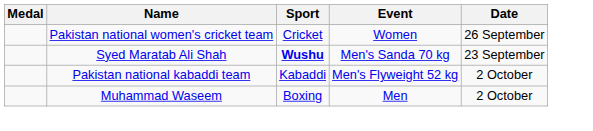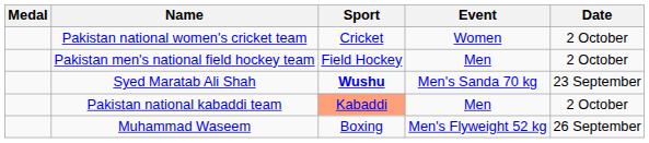 <table class=wikitable style="text-align:center; ">
 <tr>
 <th>Medal</th>
 <th>Name</th>
 <th>Sport</th>
 <th>Event</th>
 <th>Date</th>
 </tr>
 <tr>
 <td></td>
 <td><a href='#'>Pakistan national women's cricket team</a></td>
 <td><a href='#'>Cricket</a></td>
 <td><a href='#'>Women</a></td>
-<td>26 September</td>
+<td>2 October</td>
+</tr>
+<tr>
+<td></td>
+<td><a href='#'>Pakistan men's national field hockey team</a></td>
+<td><a href='#'>Field Hockey</a></td>
+<td><a href='#'>Men</a></td>
+<td>2 October</td>
 </tr>
 <tr>
 <td></td>
 <td><a href='#'>Syed Maratab Ali Shah</a></td>
 <td><strong><a href='#'>Wushu</a></strong></td>
 <td><a href='#'>Men's Sanda 70 kg</a></td>
 <td>23 September</td>
 </tr>
 <tr>
 <td></td>
 <td><a href='#'>Pakistan national kabaddi team</a></td>
-<td><a href='#'>Kabaddi</a></td>
-<td><a href='#'>Men's Flyweight 52 kg</a></td>
+<td style="background: lightsalmon;"><a href='#'>Kabaddi</a></td>
+<td><a href='#'>Men</a></td>
 <td>2 October</td>
 </tr>
 <tr>
 <td></td>
 <td><a href='#'>Muhammad Waseem</a></td>
 <td><a href='#'>Boxing</a></td>
-<td><a href='#'>Men</a></td>
-<td>2 October</td>
+<td><a href='#'>Men's Flyweight 52 kg</a></td>
+<td>26 September</td>
 </tr>
 </table>
